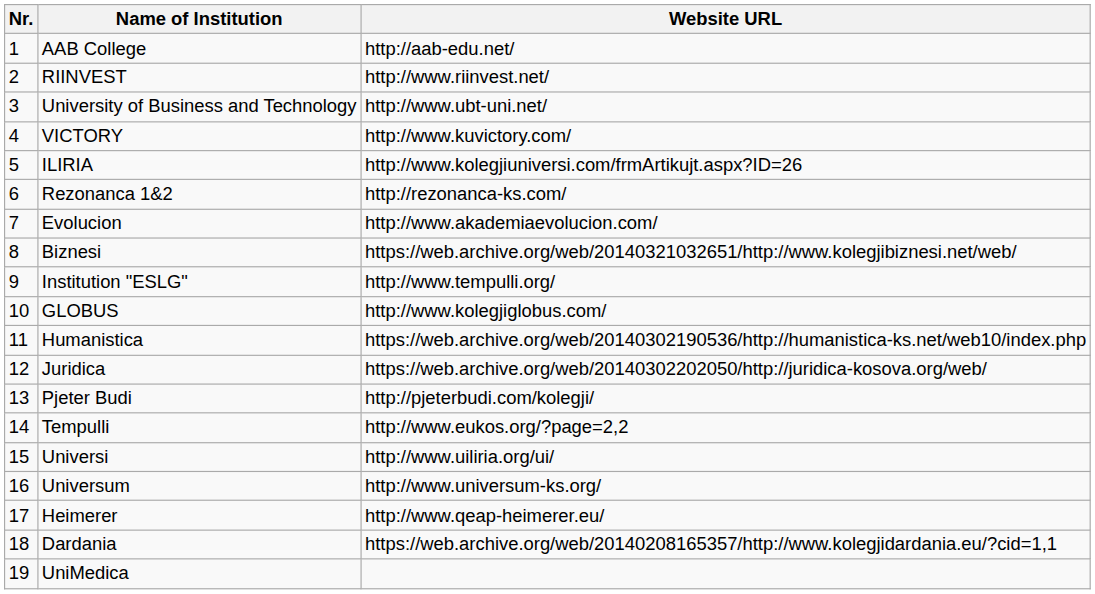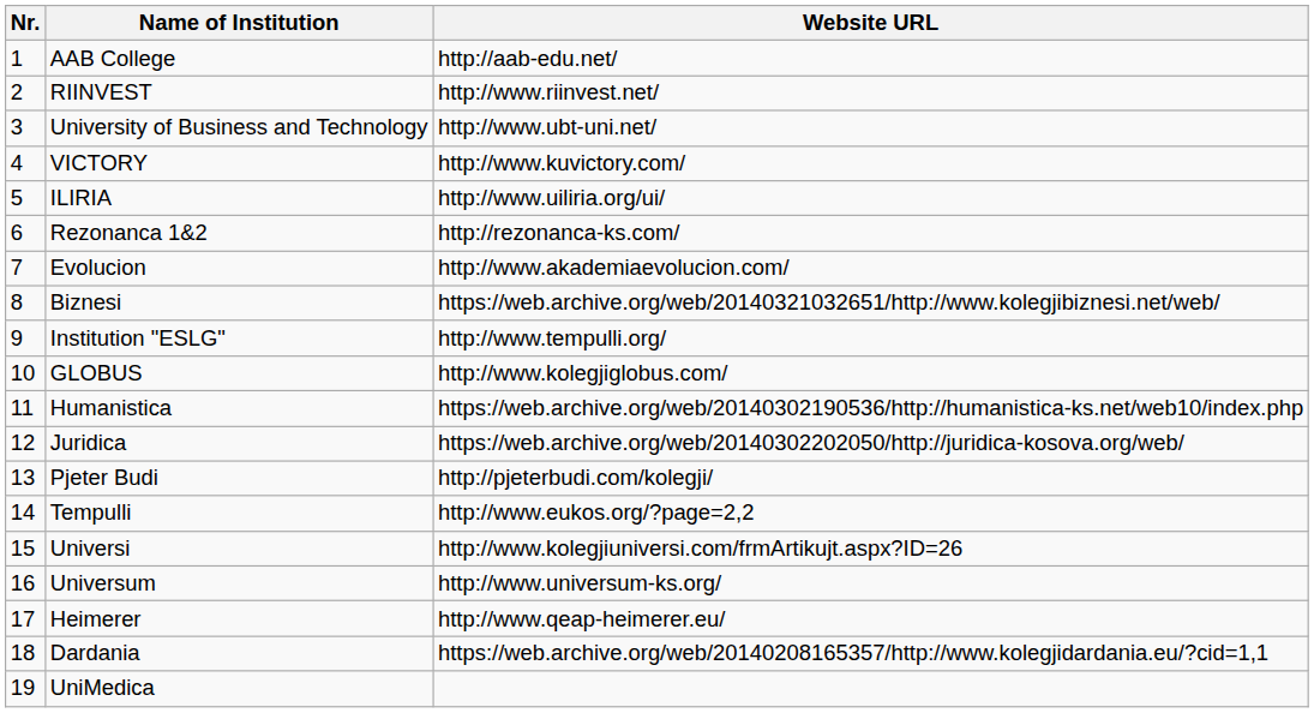 <table class="wikitable">
 <tr>
 <th>Nr.</th>
 <th>Name of Institution</th>
 <th>Website URL</th>
 </tr>
 <tr>
 <td>1</td>
 <td>AAB College</td>
 <td>http://aab-edu.net/</td>
 </tr>
 <tr>
 <td>2</td>
 <td>RIINVEST</td>
 <td>http://www.riinvest.net/</td>
 </tr>
 <tr>
 <td>3</td>
 <td>University of Business and Technology</td>
 <td>http://www.ubt-uni.net/</td>
 </tr>
 <tr>
 <td>4</td>
 <td>VICTORY</td>
 <td>http://www.kuvictory.com/ </td>
 </tr>
 <tr>
 <td>5</td>
 <td>ILIRIA</td>
-<td>http://www.kolegjiuniversi.com/frmArtikujt.aspx?ID=26 </td>
+<td>http://www.uiliria.org/ui/ </td>
 </tr>
 <tr>
 <td>6</td>
 <td>Rezonanca 1&2</td>
 <td>http://rezonanca-ks.com/</td>
 </tr>
 <tr>
 <td>7</td>
 <td>Evolucion</td>
 <td>http://www.akademiaevolucion.com/</td>
 </tr>
 <tr>
 <td>8</td>
 <td>Biznesi</td>
 <td>https://web.archive.org/web/20140321032651/http://www.kolegjibiznesi.net/web/</td>
 </tr>
 <tr>
 <td>9</td>
 <td>Institution "ESLG"</td>
 <td>http://www.tempulli.org/</td>
 </tr>
 <tr>
 <td>10</td>
 <td>GLOBUS</td>
 <td>http://www.kolegjiglobus.com/</td>
 </tr>
 <tr>
 <td>11</td>
 <td>Humanistica</td>
 <td>https://web.archive.org/web/20140302190536/http://humanistica-ks.net/web10/index.php</td>
 </tr>
 <tr>
 <td>12</td>
 <td>Juridica</td>
 <td>https://web.archive.org/web/20140302202050/http://juridica-kosova.org/web/</td>
 </tr>
 <tr>
 <td>13</td>
 <td>Pjeter Budi</td>
 <td>http://pjeterbudi.com/kolegji/ </td>
 </tr>
 <tr>
 <td>14</td>
 <td>Tempulli</td>
 <td>http://www.eukos.org/?page=2,2</td>
 </tr>
 <tr>
 <td>15</td>
 <td>Universi</td>
-<td>http://www.uiliria.org/ui/ </td>
+<td>http://www.kolegjiuniversi.com/frmArtikujt.aspx?ID=26 </td>
 </tr>
 <tr>
 <td>16</td>
 <td>Universum</td>
 <td>http://www.universum-ks.org/</td>
 </tr>
 <tr>
 <td>17</td>
 <td>Heimerer</td>
 <td>http://www.qeap-heimerer.eu/</td>
 </tr>
 <tr>
 <td>18</td>
 <td>Dardania</td>
 <td>https://web.archive.org/web/20140208165357/http://www.kolegjidardania.eu/?cid=1,1</td>
 </tr>
 <tr>
 <td>19</td>
 <td>UniMedica</td>
 <td></td>
 </tr>
 </table>
